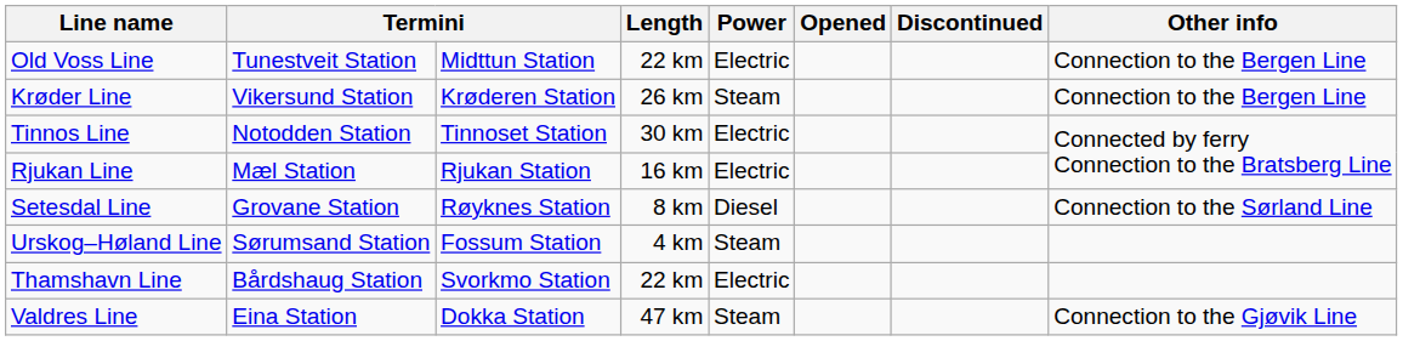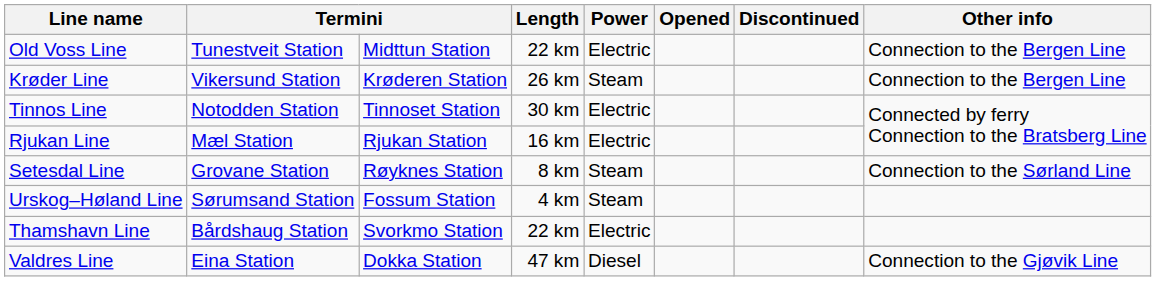 <table class="wikitable">
 <tr>
 <th>Line name</th>
 <th colspan=2>Termini</th>
 <th>Length</th>
 <th>Power</th>
 <th>Opened</th>
 <th>Discontinued</th>
 <th>Other info</th>
 </tr>
 <tr>
 <td><a href='#'>Old Voss Line</a></td>
 <td><a href='#'>Tunestveit Station</a></td>
 <td><a href='#'>Midttun Station</a></td>
 <td align="right">22 km</td>
 <td>Electric</td>
 <td></td>
 <td></td>
 <td>Connection to the <a href='#'>Bergen Line</a></td>
 </tr>
 <tr>
 <td><a href='#'>Krøder Line</a></td>
 <td><a href='#'>Vikersund Station</a></td>
 <td><a href='#'>Krøderen Station</a></td>
 <td align="right">26 km</td>
 <td>Steam</td>
 <td></td>
 <td></td>
 <td>Connection to the <a href='#'>Bergen Line</a></td>
 </tr>
 <tr>
 <td><a href='#'>Tinnos Line</a></td>
 <td><a href='#'>Notodden Station</a></td>
 <td><a href='#'>Tinnoset Station</a></td>
 <td align="right">30 km</td>
 <td>Electric</td>
 <td></td>
 <td></td>
 <td rowspan=2>Connected by ferry<br>Connection to the <a href='#'>Bratsberg Line</a></td>
 </tr>
 <tr>
 <td><a href='#'>Rjukan Line</a></td>
 <td><a href='#'>Mæl Station</a></td>
 <td><a href='#'>Rjukan Station</a></td>
 <td align="right">16 km</td>
 <td>Electric</td>
 <td></td>
 <td></td>
 </tr>
 <tr>
 <td><a href='#'>Setesdal Line</a></td>
 <td><a href='#'>Grovane Station</a></td>
 <td><a href='#'>Røyknes Station</a></td>
 <td align="right">8 km</td>
-<td>Diesel</td>
+<td>Steam</td>
 <td></td>
 <td></td>
 <td>Connection to the <a href='#'>Sørland Line</a></td>
 </tr>
 <tr>
 <td><a href='#'>Urskog–Høland Line</a></td>
 <td><a href='#'>Sørumsand Station</a></td>
 <td><a href='#'>Fossum Station</a></td>
 <td align="right">4 km</td>
 <td>Steam</td>
 <td></td>
 <td></td>
 <td></td>
 </tr>
 <tr>
 <td><a href='#'>Thamshavn Line</a></td>
 <td><a href='#'>Bårdshaug Station</a></td>
 <td><a href='#'>Svorkmo Station</a></td>
 <td align="right">22 km</td>
 <td>Electric</td>
 <td></td>
 <td></td>
 <td></td>
 </tr>
 <tr>
 <td><a href='#'>Valdres Line</a></td>
 <td><a href='#'>Eina Station</a></td>
 <td><a href='#'>Dokka Station</a></td>
 <td align="right">47 km</td>
-<td>Steam</td>
+<td>Diesel</td>
 <td></td>
 <td></td>
 <td>Connection to the <a href='#'>Gjøvik Line</a></td>
 </tr>
 </table>
